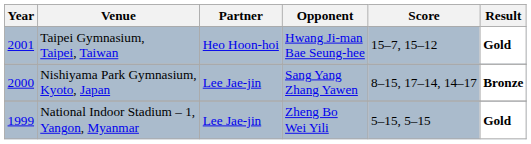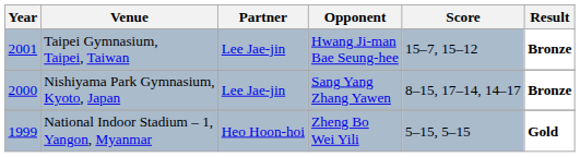 <table class="sortable wikitable" style="font-size: 90%;">
 <tr>
 <th>Year</th>
 <th>Venue</th>
 <th>Partner</th>
 <th>Opponent</th>
 <th>Score</th>
 <th>Result</th>
 </tr>
 <tr style="background:#AABBCC">
 <td align="center"><a href='#'>2001</a></td>
 <td align="left">Taipei Gymnasium,<br><a href='#'>Taipei</a>, <a href='#'>Taiwan</a></td>
-<td align="left"> <a href='#'>Heo Hoon-hoi</a></td>
+<td align="left"> <a href='#'>Lee Jae-jin</a></td>
 <td align="left"> <a href='#'>Hwang Ji-man</a> <br>  <a href='#'>Bae Seung-hee</a></td>
 <td align="left">15–7, 15–12</td>
-<td style="text-align:left; background:white"> <strong>Gold</strong></td>
+<td style="text-align:left; background:white"> <strong>Bronze</strong></td>
 </tr>
 <tr>
 </tr>
 <tr style="background:#AABBCC">
 <td align="center"><a href='#'>2000</a></td>
 <td align="left">Nishiyama Park Gymnasium,<br><a href='#'>Kyoto</a>, <a href='#'>Japan</a></td>
 <td align="left"> <a href='#'>Lee Jae-jin</a></td>
 <td align="left"> <a href='#'>Sang Yang</a> <br>  <a href='#'>Zhang Yawen</a></td>
 <td align="left">8–15, 17–14, 14–17</td>
 <td style="text-align:left; background:white"> <strong>Bronze</strong></td>
 </tr>
 <tr>
 </tr>
 <tr style="background:#AABBCC">
 <td align="center"><a href='#'>1999</a></td>
 <td align="left">National Indoor Stadium – 1,<br><a href='#'>Yangon</a>, <a href='#'>Myanmar</a></td>
-<td align="left"> <a href='#'>Lee Jae-jin</a></td>
+<td align="left"> <a href='#'>Heo Hoon-hoi</a></td>
 <td align="left"> <a href='#'>Zheng Bo</a> <br>  <a href='#'>Wei Yili</a></td>
 <td align="left">5–15, 5–15</td>
 <td style="text-align:left; background:white"> <strong>Gold</strong></td>
 </tr>
 </table>
